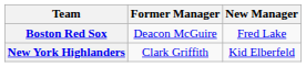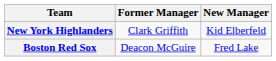 <table class="wikitable plainrowheaders" style="text-align:center;">
 <tr>
 <th>Team</th>
 <th>Former Manager</th>
 <th>New Manager</th>
 </tr>
 <tr>
+<th scope="row" style="text-align:center;"><a href='#'>New York Highlanders</a></th>
+<td><a href='#'>Clark Griffith</a></td>
+<td><a href='#'>Kid Elberfeld</a></td>
+</tr>
+<tr>
 <th scope="row" style="text-align:center;"><a href='#'>Boston Red Sox</a></th>
 <td><a href='#'>Deacon McGuire</a></td>
 <td><a href='#'>Fred Lake</a></td>
 </tr>
-<tr>
-<th scope="row" style="text-align:center;"><a href='#'>New York Highlanders</a></th>
-<td><a href='#'>Clark Griffith</a></td>
-<td><a href='#'>Kid Elberfeld</a></td>
-</tr>
 </table>
